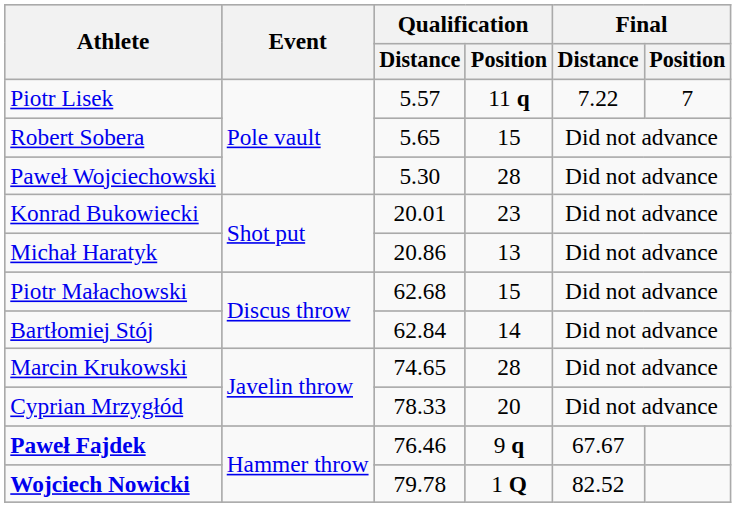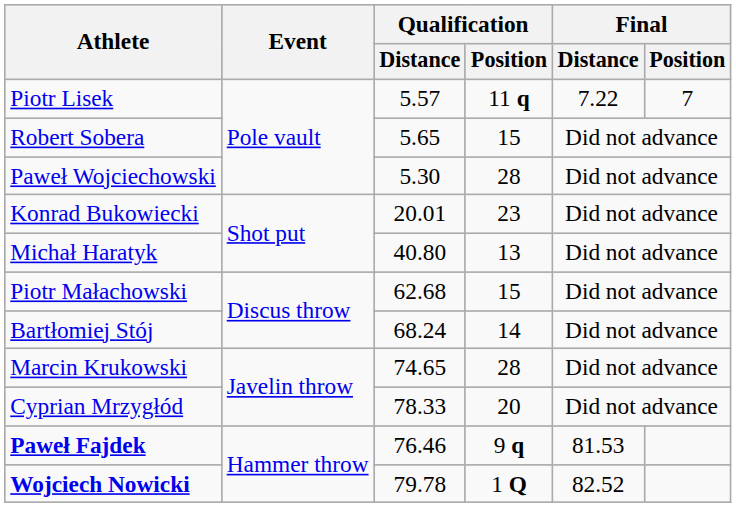 <table class="wikitable" style="text-align:center; font-size:90%">
 <tr>
 <th rowspan=2>Athlete</th>
 <th rowspan=2>Event</th>
 <th colspan=2>Qualification</th>
 <th colspan=2>Final</th>
 </tr>
 <tr style="font-size:95%">
 <th>Distance</th>
 <th>Position</th>
 <th>Distance</th>
 <th>Position</th>
 </tr>
 <tr>
 <td align=left><a href='#'>Piotr Lisek</a></td>
 <td align=left rowspan=3><a href='#'>Pole vault</a></td>
 <td>5.57</td>
 <td>11 <strong>q</strong></td>
 <td>7.22</td>
 <td>7</td>
 </tr>
 <tr>
 <td align=left><a href='#'>Robert Sobera</a></td>
 <td>5.65</td>
 <td>15</td>
 <td colspan=2>Did not advance</td>
 </tr>
 <tr>
 <td align=left><a href='#'>Paweł Wojciechowski</a></td>
 <td>5.30</td>
 <td>28</td>
 <td colspan=2>Did not advance</td>
 </tr>
 <tr>
 <td align=left><a href='#'>Konrad Bukowiecki</a></td>
 <td rowspan=2 align=left><a href='#'>Shot put</a></td>
 <td>20.01</td>
 <td>23</td>
 <td colspan=2>Did not advance</td>
 </tr>
 <tr>
 <td align=left><a href='#'>Michał Haratyk</a></td>
-<td>20.86</td>
+<td>40.80</td>
 <td>13</td>
 <td colspan=2>Did not advance</td>
 </tr>
 <tr>
 <td align=left><a href='#'>Piotr Małachowski</a></td>
 <td align=left rowspan=2><a href='#'>Discus throw</a></td>
 <td>62.68</td>
 <td>15</td>
 <td colspan=2>Did not advance</td>
 </tr>
 <tr>
 <td align=left><a href='#'>Bartłomiej Stój</a></td>
-<td>62.84</td>
+<td>68.24</td>
 <td>14</td>
 <td colspan=2>Did not advance</td>
 </tr>
 <tr>
 <td align=left><a href='#'>Marcin Krukowski</a></td>
 <td align=left rowspan=2><a href='#'>Javelin throw</a></td>
 <td>74.65</td>
 <td>28</td>
 <td colspan=2>Did not advance</td>
 </tr>
 <tr>
 <td align=left><a href='#'>Cyprian Mrzygłód</a></td>
 <td>78.33</td>
 <td>20</td>
 <td colspan=2>Did not advance</td>
 </tr>
 <tr>
 <td align=left><strong><a href='#'>Paweł Fajdek</a></strong></td>
 <td align=left rowspan=2><a href='#'>Hammer throw</a></td>
 <td>76.46</td>
 <td>9 <strong>q</strong></td>
-<td>67.67</td>
+<td>81.53</td>
 <td></td>
 </tr>
 <tr>
 <td align=left><strong><a href='#'>Wojciech Nowicki</a></strong></td>
 <td>79.78</td>
 <td>1 <strong>Q</strong></td>
 <td>82.52</td>
 <td></td>
 </tr>
 </table>
